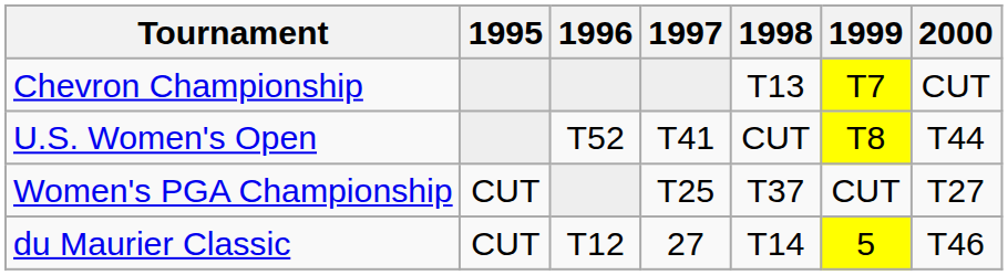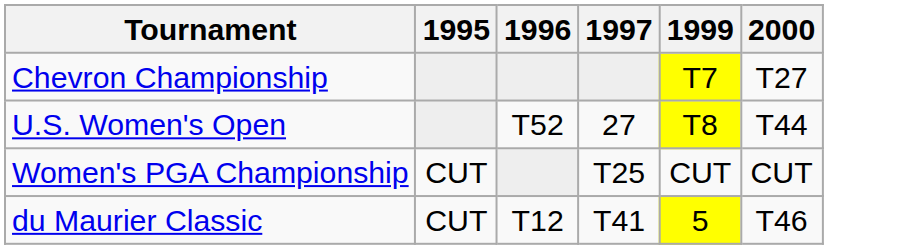 <table class="wikitable" style="font-size:95%;text-align:center;">
 <tr>
 <th>Tournament</th>
 <th>1995</th>
 <th>1996</th>
 <th>1997</th>
-<th>1998</th>
 <th>1999</th>
 <th>2000</th>
 </tr>
 <tr>
 <td align=left><a href='#'>Chevron Championship</a></td>
 <td style="background:#eeeeee;"></td>
 <td style="background:#eeeeee;"></td>
 <td style="background:#eeeeee;"></td>
-<td>T13</td>
 <td style="background:yellow;">T7</td>
-<td>CUT</td>
+<td>T27</td>
 </tr>
 <tr>
 <td align=left><a href='#'>U.S. Women's Open</a></td>
 <td style="background:#eeeeee;"></td>
 <td>T52</td>
-<td>T41</td>
-<td>CUT</td>
+<td>27</td>
 <td style="background:yellow;">T8</td>
 <td>T44</td>
 </tr>
 <tr>
 <td align=left><a href='#'>Women's PGA Championship</a></td>
 <td>CUT</td>
 <td style="background:#eeeeee;"></td>
 <td>T25</td>
-<td>T37</td>
 <td>CUT</td>
-<td>T27</td>
+<td>CUT</td>
 </tr>
 <tr>
 <td align=left><a href='#'>du Maurier Classic</a></td>
 <td>CUT</td>
 <td>T12</td>
-<td>27</td>
-<td>T14</td>
+<td>T41</td>
 <td style="background:yellow;">5</td>
 <td>T46</td>
 </tr>
 </table>
